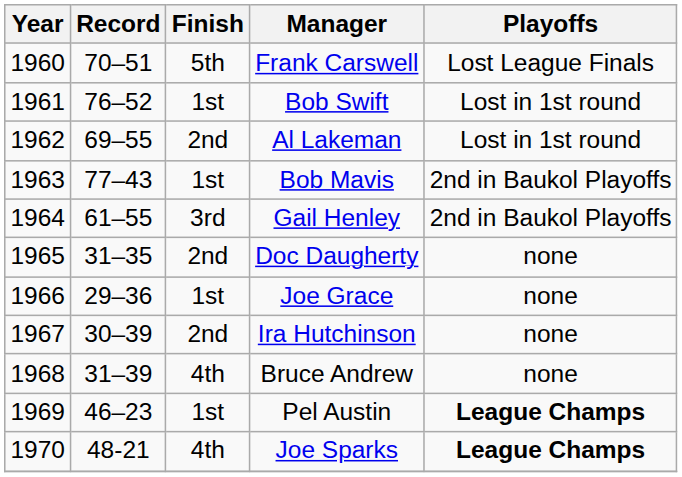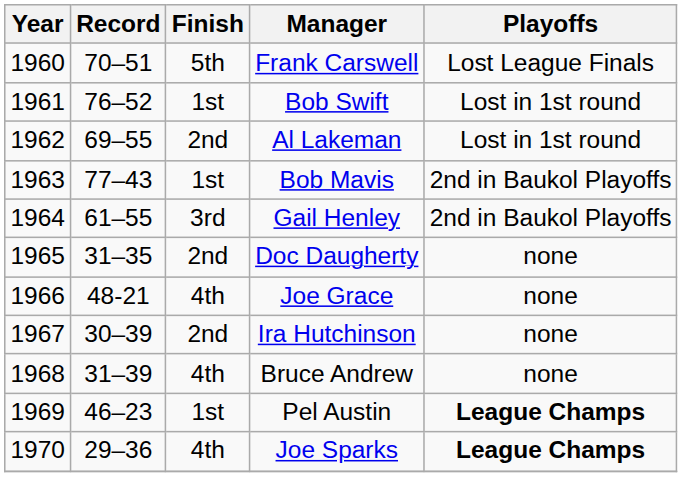 <table class="wikitable" style="text-align:center">
 <tr>
 <th>Year</th>
 <th>Record</th>
 <th>Finish</th>
 <th>Manager</th>
 <th>Playoffs</th>
 </tr>
 <tr>
 <td>1960</td>
 <td>70–51</td>
 <td>5th</td>
 <td><a href='#'>Frank Carswell</a></td>
 <td>Lost League Finals</td>
 </tr>
 <tr>
 <td>1961</td>
 <td>76–52</td>
 <td>1st</td>
 <td><a href='#'>Bob Swift</a></td>
 <td>Lost in 1st round</td>
 </tr>
 <tr>
 <td>1962</td>
 <td>69–55</td>
 <td>2nd</td>
 <td><a href='#'>Al Lakeman</a></td>
 <td>Lost in 1st round</td>
 </tr>
 <tr>
 <td>1963</td>
 <td>77–43</td>
 <td>1st</td>
 <td><a href='#'>Bob Mavis</a></td>
 <td>2nd in Baukol Playoffs</td>
 </tr>
 <tr>
 <td>1964</td>
 <td>61–55</td>
 <td>3rd</td>
 <td><a href='#'>Gail Henley</a></td>
 <td>2nd in Baukol Playoffs</td>
 </tr>
 <tr>
 <td>1965</td>
 <td>31–35</td>
 <td>2nd</td>
 <td><a href='#'>Doc Daugherty</a></td>
 <td>none</td>
 </tr>
 <tr>
 <td>1966</td>
-<td>29–36</td>
-<td>1st</td>
+<td>48-21</td>
+<td>4th</td>
 <td><a href='#'>Joe Grace</a></td>
 <td>none</td>
 </tr>
 <tr>
 <td>1967</td>
 <td>30–39</td>
 <td>2nd</td>
 <td><a href='#'>Ira Hutchinson</a></td>
 <td>none</td>
 </tr>
 <tr>
 <td>1968</td>
 <td>31–39</td>
 <td>4th</td>
 <td>Bruce Andrew</td>
 <td>none</td>
 </tr>
 <tr>
 <td>1969</td>
 <td>46–23</td>
 <td>1st</td>
 <td>Pel Austin</td>
 <td><strong>League Champs</strong></td>
 </tr>
 <tr>
 <td>1970</td>
-<td>48-21</td>
+<td>29–36</td>
 <td>4th</td>
 <td><a href='#'>Joe Sparks</a></td>
 <td><strong>League Champs</strong></td>
 </tr>
 <tr>
 </tr>
 </table>
